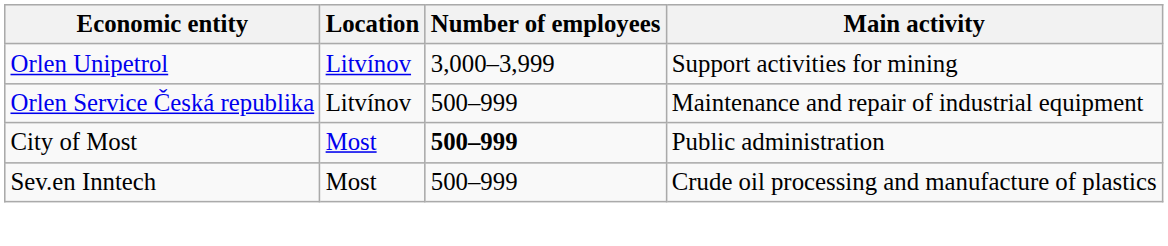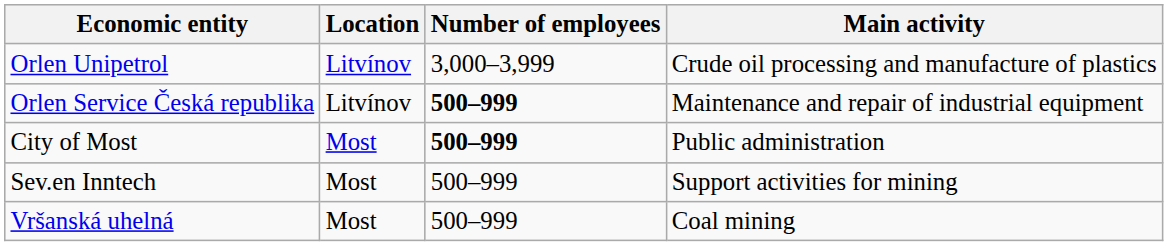 <table class="wikitable sortable">
 <tr>
 <th>Economic entity</th>
 <th>Location</th>
 <th>Number of employees</th>
 <th>Main activity</th>
 </tr>
 <tr>
 <td><a href='#'>Orlen Unipetrol</a></td>
 <td><a href='#'>Litvínov</a></td>
 <td>3,000–3,999</td>
-<td>Support activities for mining</td>
+<td>Crude oil processing and manufacture of plastics</td>
 </tr>
 <tr>
 <td><a href='#'>Orlen Service Česká republika</a></td>
 <td>Litvínov</td>
-<td>500–999</td>
+<td><strong>500–999</strong></td>
 <td>Maintenance and repair of industrial equipment</td>
 </tr>
 <tr>
 <td>City of Most</td>
 <td><a href='#'>Most</a></td>
 <td><strong>500–999</strong></td>
 <td>Public administration</td>
 </tr>
 <tr>
 <td>Sev.en Inntech</td>
 <td>Most</td>
 <td>500–999</td>
-<td>Crude oil processing and manufacture of plastics</td>
+<td>Support activities for mining</td>
+</tr>
+<tr>
+<td><a href='#'>Vršanská uhelná</a></td>
+<td>Most</td>
+<td>500–999</td>
+<td>Coal mining</td>
 </tr>
 </table>
